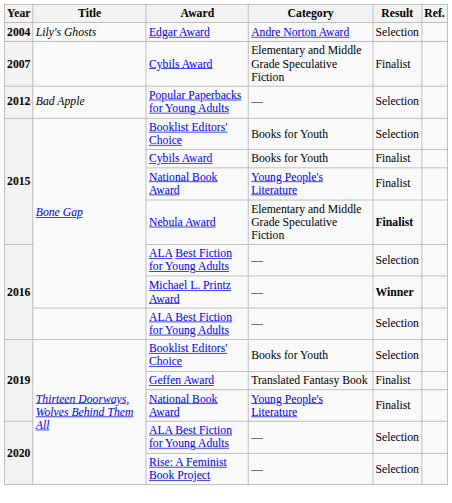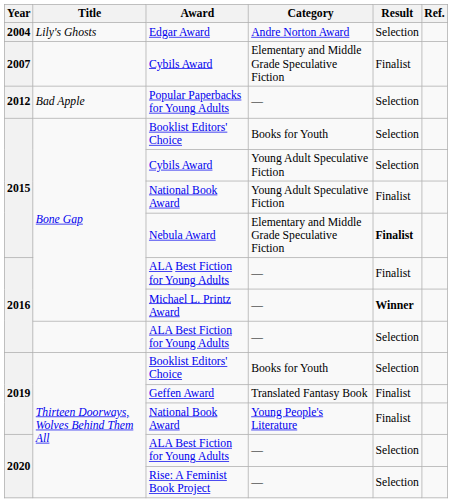 <table class="wikitable sortable mw-collapsible">
 <tr>
 <th>Year</th>
 <th>Title</th>
 <th>Award</th>
 <th>Category</th>
 <th>Result</th>
 <th>Ref.</th>
 </tr>
 <tr>
 <th>2004</th>
 <td><em>Lily's Ghosts</em></td>
 <td><a href='#'>Edgar Award</a></td>
 <td><a href='#'>Andre Norton Award</a></td>
 <td>Selection</td>
 <td></td>
 </tr>
 <tr>
 <th>2007</th>
 <td></td>
 <td><a href='#'>Cybils Award</a></td>
 <td>Elementary and Middle Grade Speculative Fiction</td>
 <td>Finalist</td>
 <td></td>
 </tr>
 <tr>
 <th>2012</th>
 <td><em>Bad Apple</em></td>
 <td><a href='#'>Popular Paperbacks for Young Adults</a></td>
 <td>—</td>
 <td>Selection</td>
 <td></td>
 </tr>
 <tr>
 <th rowspan="4">2015</th>
 <td rowspan="6"><em><a href='#'>Bone Gap</a></em></td>
 <td><a href='#'>Booklist Editors' Choice</a></td>
 <td>Books for Youth</td>
 <td>Selection</td>
 <td></td>
 </tr>
 <tr>
 <td><a href='#'>Cybils Award</a></td>
-<td>Books for Youth</td>
-<td>Finalist</td>
+<td>Young Adult Speculative Fiction</td>
+<td>Selection</td>
 <td></td>
 </tr>
 <tr>
 <td><a href='#'>National Book Award</a></td>
-<td><a href='#'>Young People's Literature</a></td>
+<td>Young Adult Speculative Fiction</td>
 <td>Finalist</td>
 <td></td>
 </tr>
 <tr>
 <td><a href='#'>Nebula Award</a></td>
 <td>Elementary and Middle Grade Speculative Fiction</td>
 <td><strong>Finalist</strong></td>
 <td></td>
 </tr>
 <tr>
 <th rowspan="3">2016</th>
 <td><a href='#'>ALA</a> <a href='#'>Best Fiction for Young Adults</a></td>
 <td>—</td>
-<td>Selection</td>
+<td>Finalist</td>
 <td></td>
 </tr>
 <tr>
 <td><a href='#'>Michael L. Printz Award</a></td>
 <td>—</td>
 <td><strong>Winner</strong></td>
 <td></td>
 </tr>
 <tr>
 <td><em></em></td>
 <td><a href='#'>ALA Best Fiction for Young Adults</a></td>
 <td>—</td>
 <td>Selection</td>
 <td></td>
 </tr>
 <tr>
 <th rowspan="3">2019</th>
 <td rowspan="5"><em><a href='#'>Thirteen Doorways, Wolves Behind Them All</a></em></td>
 <td><a href='#'>Booklist Editors' Choice</a></td>
 <td>Books for Youth</td>
 <td>Selection</td>
 <td></td>
 </tr>
 <tr>
 <td><a href='#'>Geffen Award</a></td>
 <td>Translated Fantasy Book</td>
 <td>Finalist</td>
 <td></td>
 </tr>
 <tr>
 <td><a href='#'>National Book Award</a></td>
 <td><a href='#'>Young People's Literature</a></td>
 <td>Finalist</td>
 <td></td>
 </tr>
 <tr>
 <th rowspan="2">2020</th>
 <td><a href='#'>ALA Best Fiction for Young Adults</a></td>
 <td>—</td>
 <td>Selection</td>
 <td></td>
 </tr>
 <tr>
 <td><a href='#'>Rise: A Feminist Book Project</a></td>
 <td>—</td>
 <td>Selection</td>
 <td></td>
 </tr>
 </table>
